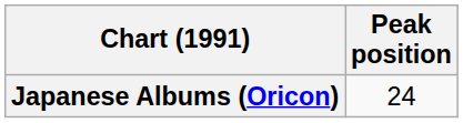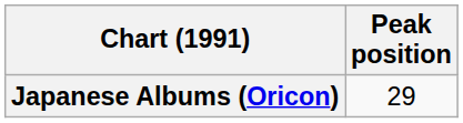 <table class="wikitable plainrowheaders" style="text-align:center">
 <tr>
 <th scope="col">Chart (1991)</th>
 <th scope="col">Peak<br> position</th>
 </tr>
 <tr>
 <th scope="row">Japanese Albums (<a href='#'>Oricon</a>)</th>
-<td>24</td>
+<td>29</td>
 </tr>
 </table>
